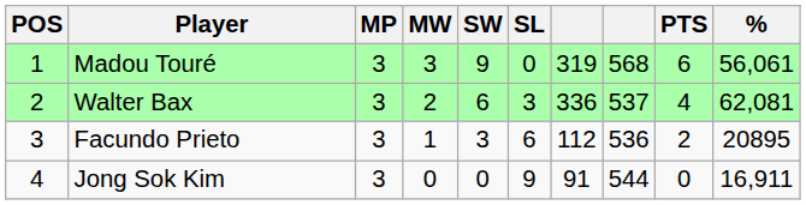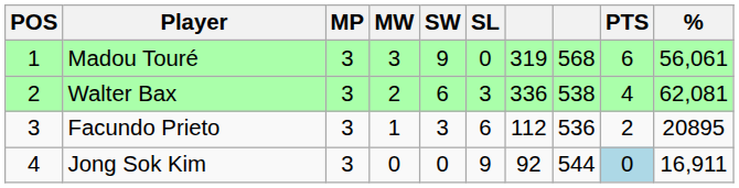 <table class="wikitable" style="text-align: center;">
 <tr>
 <th width=20>POS</th>
 <th width=180>Player</th>
 <th width=20>MP</th>
 <th width=20>MW</th>
 <th width=20>SW</th>
 <th width=20>SL</th>
 <th width=20></th>
 <th width=20></th>
 <th width=20>PTS</th>
 <th width=20>%</th>
 </tr>
 <tr style="background:#aaffaa;">
 <td>1</td>
 <td style="text-align:left;"> Madou Touré</td>
 <td>3</td>
 <td>3</td>
 <td>9</td>
 <td>0</td>
 <td>319</td>
 <td>568</td>
 <td>6</td>
 <td>56,061</td>
 </tr>
 <tr style="background:#aaffaa;">
 <td>2</td>
 <td style="text-align:left;"> Walter Bax</td>
 <td>3</td>
 <td>2</td>
 <td>6</td>
 <td>3</td>
 <td>336</td>
-<td>537</td>
+<td>538</td>
 <td>4</td>
 <td>62,081</td>
 </tr>
 <tr>
 <td>3</td>
 <td style="text-align:left;"> Facundo Prieto</td>
 <td>3</td>
 <td>1</td>
 <td>3</td>
 <td>6</td>
 <td>112</td>
 <td>536</td>
 <td>2</td>
 <td>20895</td>
 </tr>
 <tr>
 <td>4</td>
 <td style="text-align:left;"> Jong Sok Kim</td>
 <td>3</td>
 <td>0</td>
 <td>0</td>
 <td>9</td>
-<td>91</td>
+<td>92</td>
 <td>544</td>
-<td>0</td>
+<td style="background: lightblue;">0</td>
 <td>16,911</td>
 </tr>
 </table>
